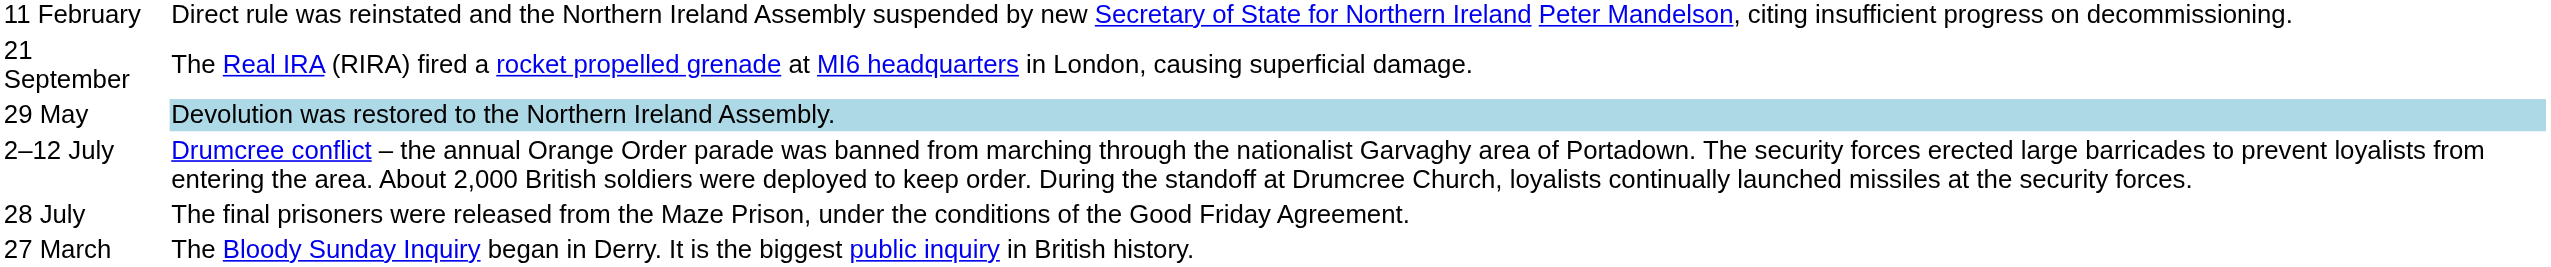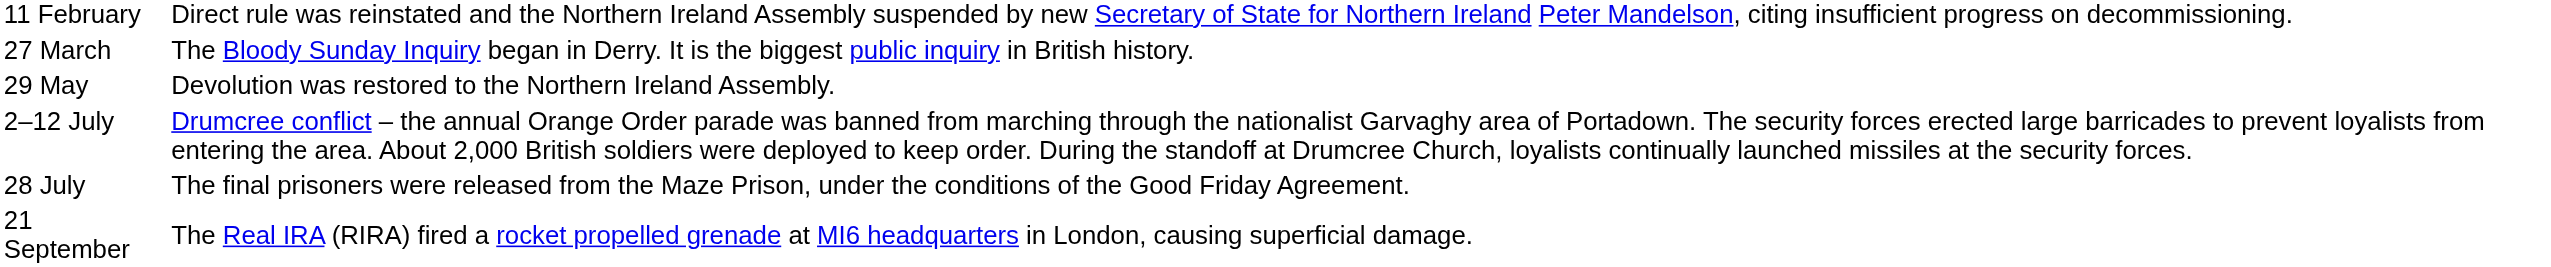 <table width=100%>
 <tr>
 <td style="width:100px; vertical-align:top;">11 February</td>
 <td>Direct rule was reinstated and the Northern Ireland Assembly suspended by new <a href='#'>Secretary of State for Northern Ireland</a> <a href='#'>Peter Mandelson</a>, citing insufficient progress on decommissioning.</td>
 </tr>
 <tr>
-<td valign="top">21 September</td>
-<td>The <a href='#'>Real IRA</a> (RIRA) fired a <a href='#'>rocket propelled grenade</a> at <a href='#'>MI6 headquarters</a> in London, causing superficial damage.</td>
+<td valign="top">27 March</td>
+<td>The <a href='#'>Bloody Sunday Inquiry</a> began in Derry. It is the biggest <a href='#'>public inquiry</a> in British history.</td>
 </tr>
 <tr>
 <td valign="top">29 May</td>
-<td style="background: lightblue;">Devolution was restored to the Northern Ireland Assembly.</td>
+<td>Devolution was restored to the Northern Ireland Assembly.</td>
 </tr>
 <tr>
 <td valign="top">2–12 July</td>
 <td><a href='#'>Drumcree conflict</a> – the annual Orange Order parade was banned from marching through the nationalist Garvaghy area of Portadown. The security forces erected large barricades to prevent loyalists from entering the area. About 2,000 British soldiers were deployed to keep order. During the standoff at Drumcree Church, loyalists continually launched missiles at the security forces.</td>
 </tr>
 <tr>
 <td valign="top">28 July</td>
 <td>The final prisoners were released from the Maze Prison, under the conditions of the Good Friday Agreement.</td>
 </tr>
 <tr>
-<td valign="top">27 March</td>
-<td>The <a href='#'>Bloody Sunday Inquiry</a> began in Derry. It is the biggest <a href='#'>public inquiry</a> in British history.</td>
+<td valign="top">21 September</td>
+<td>The <a href='#'>Real IRA</a> (RIRA) fired a <a href='#'>rocket propelled grenade</a> at <a href='#'>MI6 headquarters</a> in London, causing superficial damage.</td>
 </tr>
 </table>
